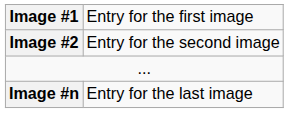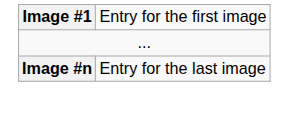 <table class="wikitable" style="margin: 1em auto">
 <tr>
 <th>Image #1</th>
 <td>Entry for the first image</td>
-</tr>
-<tr>
-<th>Image #2</th>
-<td>Entry for the second image</td>
 </tr>
 <tr>
 <td colspan="2" style="text-align: center;">...</td>
 </tr>
 <tr>
 <th>Image #n</th>
 <td>Entry for the last image</td>
 </tr>
 </table>
